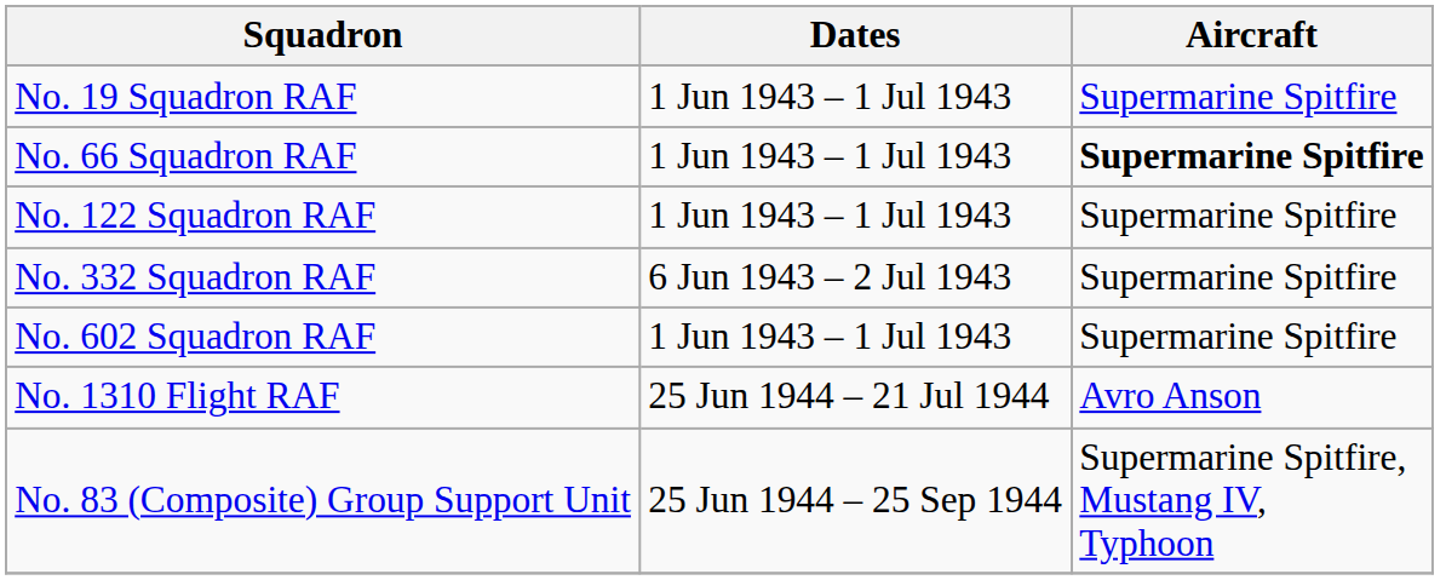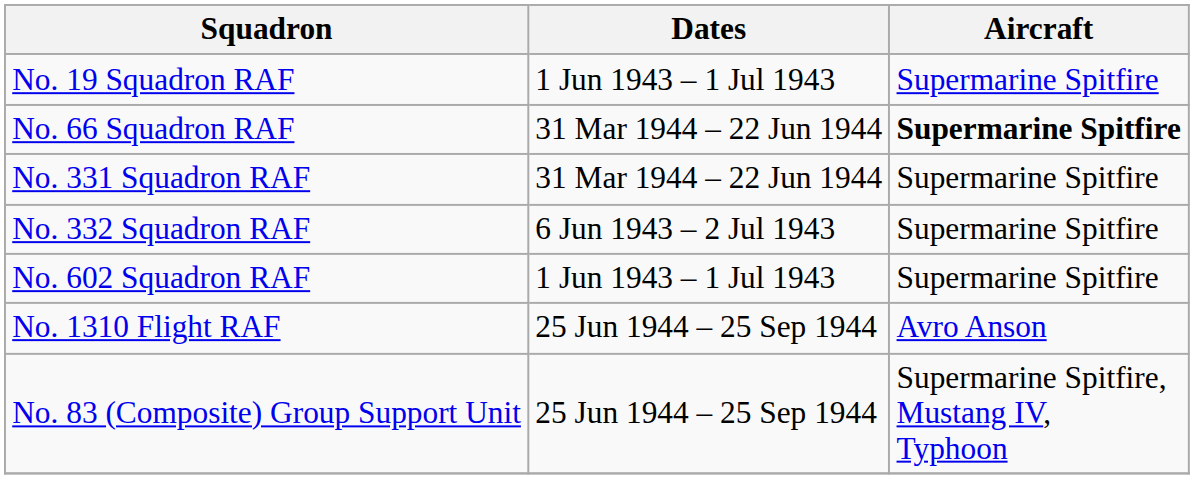 <table class="wikitable sortable">
 <tr>
 <th>Squadron</th>
 <th>Dates</th>
 <th>Aircraft</th>
 </tr>
 <tr>
 <td><a href='#'>No. 19 Squadron RAF</a></td>
 <td>1 Jun 1943 – 1 Jul 1943</td>
 <td><a href='#'>Supermarine Spitfire</a></td>
 </tr>
 <tr>
 <td><a href='#'>No. 66 Squadron RAF</a></td>
-<td>1 Jun 1943 – 1 Jul 1943</td>
+<td>31 Mar 1944 – 22 Jun 1944</td>
 <td><strong>Supermarine Spitfire</strong></td>
 </tr>
 <tr>
-<td><a href='#'>No. 122 Squadron RAF</a></td>
-<td>1 Jun 1943 – 1 Jul 1943</td>
+<td><a href='#'>No. 331 Squadron RAF</a></td>
+<td>31 Mar 1944 – 22 Jun 1944</td>
 <td>Supermarine Spitfire</td>
 </tr>
 <tr>
 <td><a href='#'>No. 332 Squadron RAF</a></td>
 <td>6 Jun 1943 – 2 Jul 1943</td>
 <td>Supermarine Spitfire</td>
 </tr>
 <tr>
 <td><a href='#'>No. 602 Squadron RAF</a></td>
 <td>1 Jun 1943 – 1 Jul 1943</td>
 <td>Supermarine Spitfire</td>
 </tr>
 <tr>
 <td><a href='#'>No. 1310 Flight RAF</a></td>
-<td>25 Jun 1944 – 21 Jul 1944</td>
+<td>25 Jun 1944 – 25 Sep 1944</td>
 <td><a href='#'>Avro Anson</a></td>
 </tr>
 <tr>
 <td><a href='#'>No. 83 (Composite) Group Support Unit</a></td>
 <td>25 Jun 1944 – 25 Sep 1944</td>
 <td>Supermarine Spitfire,<br><a href='#'>Mustang IV</a>,<br><a href='#'>Typhoon</a></td>
 </tr>
 <tr>
 </tr>
 </table>
